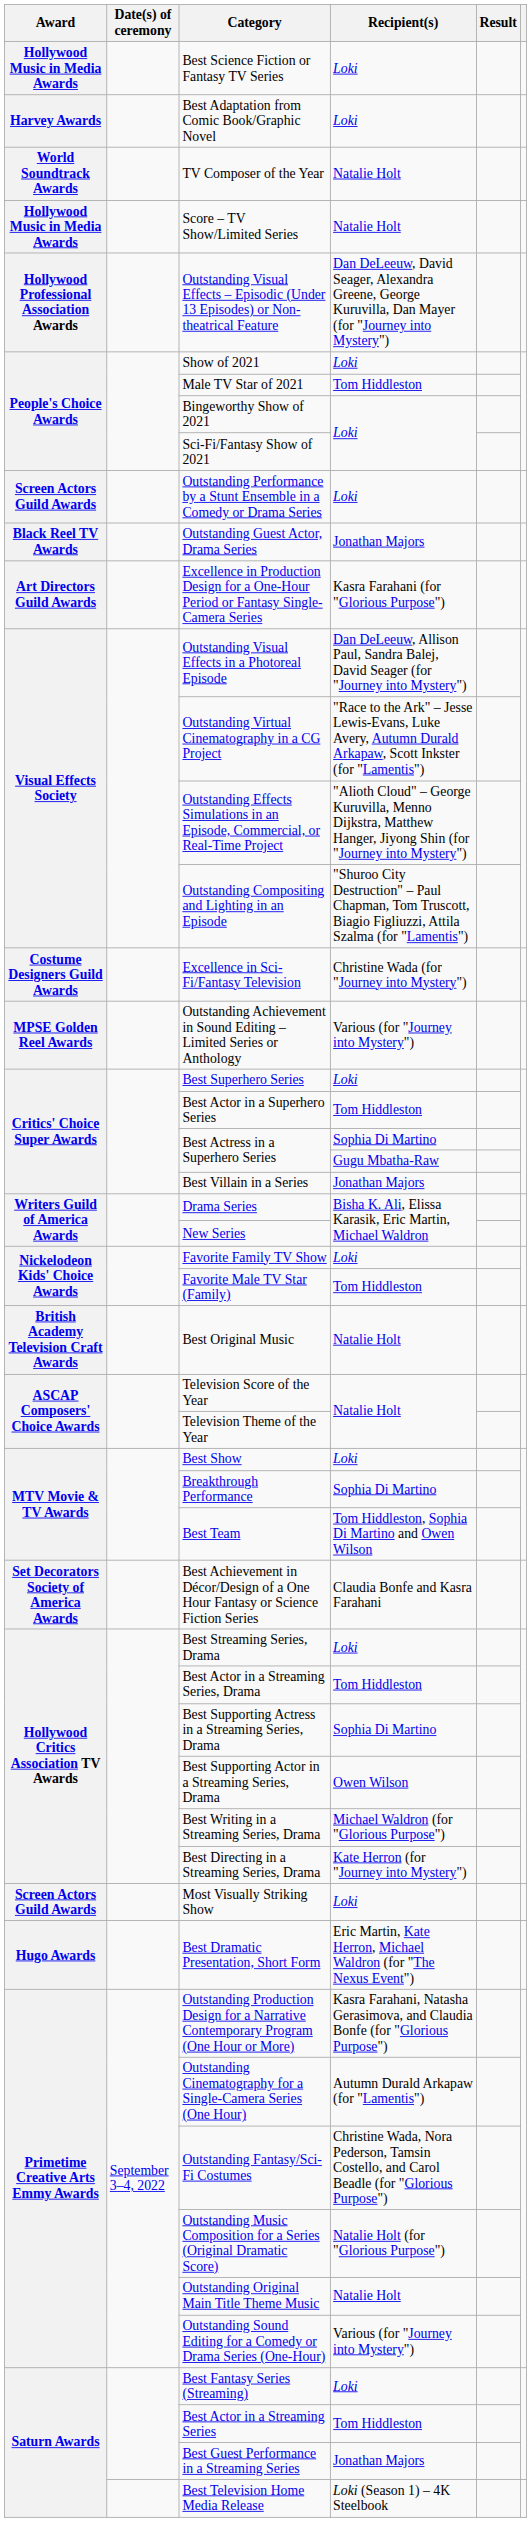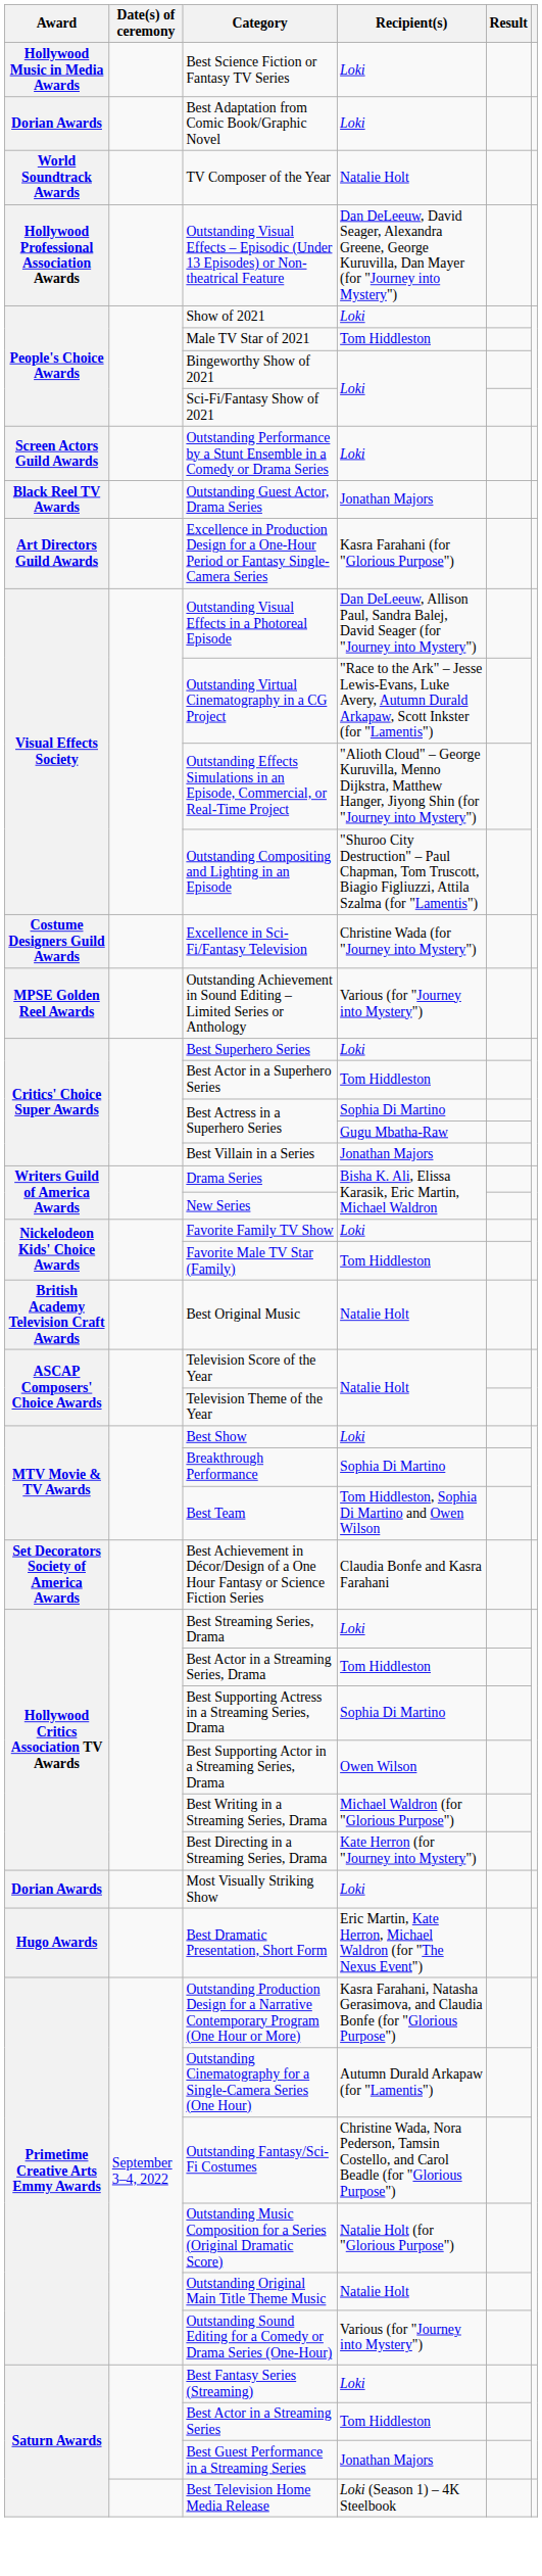 <table class="wikitable plainrowheaders sortable col6center">
 <tr>
 <th scope="col">Award</th>
 <th scope="col">Date(s) of ceremony</th>
 <th scope="col">Category</th>
 <th scope="col">Recipient(s)</th>
 <th scope="col">Result</th>
 <th scope="col" class="unsortable"></th>
 </tr>
 <tr>
 <th scope="row" style="text-align:center;"><a href='#'>Hollywood Music in Media Awards</a></th>
 <td></td>
 <td>Best Science Fiction or Fantasy TV Series</td>
 <td><em><a href='#'>Loki</a></em></td>
 <td></td>
 <td></td>
 </tr>
 <tr>
-<th scope="row" style="text-align:center;"><a href='#'>Harvey Awards</a></th>
+<th scope="row" style="text-align:center;"><a href='#'>Dorian Awards</a></th>
 <td></td>
 <td>Best Adaptation from Comic Book/Graphic Novel</td>
 <td><em><a href='#'>Loki</a></em></td>
 <td></td>
 <td></td>
 </tr>
 <tr>
 <th scope="row" style="text-align:center;"><a href='#'>World Soundtrack Awards</a></th>
 <td></td>
 <td>TV Composer of the Year</td>
-<td><a href='#'>Natalie Holt</a></td>
-<td></td>
-<td></td>
-</tr>
-<tr>
-<th scope="row" style="text-align:center;"><a href='#'>Hollywood Music in Media Awards</a></th>
-<td></td>
-<td>Score – TV Show/Limited Series</td>
 <td><a href='#'>Natalie Holt</a></td>
 <td></td>
 <td></td>
 </tr>
 <tr>
 <th scope="row" style="text-align:center;"><a href='#'>Hollywood Professional Association</a> Awards</th>
 <td></td>
 <td><a href='#'>Outstanding Visual Effects – Episodic (Under 13 Episodes) or Non-theatrical Feature</a></td>
 <td><a href='#'>Dan DeLeeuw</a>, David Seager, Alexandra Greene, George Kuruvilla, Dan Mayer (for "<a href='#'>Journey into Mystery</a>")</td>
 <td></td>
 <td></td>
 </tr>
 <tr>
 <th rowspan="4" scope="row" style="text-align:center;"><a href='#'>People's Choice Awards</a></th>
 <td rowspan="4"><a href='#'></a></td>
 <td>Show of 2021</td>
 <td><em><a href='#'>Loki</a></em></td>
 <td></td>
 <td rowspan="4"></td>
 </tr>
 <tr>
 <td>Male TV Star of 2021</td>
 <td><a href='#'>Tom Hiddleston</a></td>
 <td></td>
 </tr>
 <tr>
 <td>Bingeworthy Show of 2021</td>
 <td rowspan="2"><em><a href='#'>Loki</a></em></td>
 <td></td>
 </tr>
 <tr>
 <td>Sci-Fi/Fantasy Show of 2021</td>
 <td></td>
 </tr>
 <tr>
 <th scope="row" style="text-align:center;"><a href='#'>Screen Actors Guild Awards</a></th>
 <td><a href='#'></a></td>
 <td><a href='#'>Outstanding Performance by a Stunt Ensemble in a Comedy or Drama Series</a></td>
 <td><em><a href='#'>Loki</a></em></td>
 <td></td>
 <td></td>
 </tr>
 <tr>
 <th scope="row" style="text-align:center;"><a href='#'>Black Reel TV Awards</a></th>
 <td><a href='#'></a></td>
 <td><a href='#'>Outstanding Guest Actor, Drama Series</a></td>
 <td><a href='#'>Jonathan Majors</a></td>
 <td></td>
 <td></td>
 </tr>
 <tr>
 <th scope="row" style="text-align:center;"><a href='#'>Art Directors Guild Awards</a></th>
 <td></td>
 <td><a href='#'>Excellence in Production Design for a One-Hour Period or Fantasy Single-Camera Series</a></td>
 <td>Kasra Farahani (for "<a href='#'>Glorious Purpose</a>")</td>
 <td></td>
 <td></td>
 </tr>
 <tr>
 <th rowspan="4" scope="row" style="text-align: center;"><a href='#'>Visual Effects Society</a></th>
 <td rowspan="4"><a href='#'></a></td>
 <td><a href='#'>Outstanding Visual Effects in a Photoreal Episode</a></td>
 <td><a href='#'>Dan DeLeeuw</a>, Allison Paul, Sandra Balej, David Seager (for "<a href='#'>Journey into Mystery</a>")</td>
 <td></td>
 <td rowspan="4"></td>
 </tr>
 <tr>
 <td><a href='#'>Outstanding Virtual Cinematography in a CG Project</a></td>
 <td>"Race to the Ark" – Jesse Lewis-Evans, Luke Avery, <a href='#'>Autumn Durald Arkapaw</a>, Scott Inkster (for "<a href='#'>Lamentis</a>")</td>
 <td></td>
 </tr>
 <tr>
 <td><a href='#'>Outstanding Effects Simulations in an Episode, Commercial, or Real-Time Project</a></td>
 <td>"Alioth Cloud" – George Kuruvilla, Menno Dijkstra, Matthew Hanger, Jiyong Shin (for "<a href='#'>Journey into Mystery</a>")</td>
 <td></td>
 </tr>
 <tr>
 <td><a href='#'>Outstanding Compositing and Lighting in an Episode</a></td>
 <td>"Shuroo City Destruction" – Paul Chapman, Tom Truscott, Biagio Figliuzzi, Attila Szalma (for "<a href='#'>Lamentis</a>")</td>
 <td></td>
 </tr>
 <tr>
 <th scope="row" style="text-align:center;"><a href='#'>Costume Designers Guild Awards</a></th>
 <td><a href='#'></a></td>
 <td><a href='#'>Excellence in Sci-Fi/Fantasy Television</a></td>
 <td>Christine Wada (for "<a href='#'>Journey into Mystery</a>")</td>
 <td></td>
 <td><br></td>
 </tr>
 <tr>
 <th scope="row" style="text-align:center;"><a href='#'>MPSE Golden Reel Awards</a></th>
 <td><a href='#'></a></td>
 <td>Outstanding Achievement in Sound Editing – Limited Series or Anthology</td>
 <td>Various (for "<a href='#'>Journey into Mystery</a>")</td>
 <td></td>
 <td></td>
 </tr>
 <tr>
 <th rowspan="5" scope="row" style="text-align: center;"><a href='#'>Critics' Choice Super Awards</a></th>
 <td rowspan="5"><a href='#'></a></td>
 <td><a href='#'>Best Superhero Series</a></td>
 <td><em><a href='#'>Loki</a></em></td>
 <td></td>
 <td rowspan="5"></td>
 </tr>
 <tr>
 <td>Best Actor in a Superhero Series</td>
 <td><a href='#'>Tom Hiddleston</a></td>
 <td></td>
 </tr>
 <tr>
 <td rowspan="2">Best Actress in a Superhero Series</td>
 <td><a href='#'>Sophia Di Martino</a></td>
 <td></td>
 </tr>
 <tr>
 <td><a href='#'>Gugu Mbatha-Raw</a></td>
 <td></td>
 </tr>
 <tr>
 <td>Best Villain in a Series</td>
 <td><a href='#'>Jonathan Majors</a></td>
 <td></td>
 </tr>
 <tr>
 <th rowspan="2" scope="row" style="text-align:center;"><a href='#'>Writers Guild of America Awards</a></th>
 <td rowspan="2"><a href='#'></a></td>
 <td><a href='#'>Drama Series</a></td>
 <td rowspan="2"><a href='#'>Bisha K. Ali</a>, Elissa Karasik, Eric Martin, <a href='#'>Michael Waldron</a></td>
 <td></td>
 <td rowspan="2"></td>
 </tr>
 <tr>
 <td><a href='#'>New Series</a></td>
 <td></td>
 </tr>
 <tr>
 <th rowspan="2" scope="row" style="text-align:center;"><a href='#'>Nickelodeon Kids' Choice Awards</a></th>
 <td rowspan="2"><a href='#'></a></td>
 <td><a href='#'>Favorite Family TV Show</a></td>
 <td><em><a href='#'>Loki</a></em></td>
 <td></td>
 <td rowspan="2"></td>
 </tr>
 <tr>
 <td><a href='#'>Favorite Male TV Star (Family)</a></td>
 <td><a href='#'>Tom Hiddleston</a></td>
 <td></td>
 </tr>
 <tr>
 <th scope="row" style="text-align:center;"><a href='#'>British Academy Television Craft Awards</a></th>
 <td><a href='#'></a></td>
 <td>Best Original Music</td>
 <td><a href='#'>Natalie Holt</a></td>
 <td></td>
 <td></td>
 </tr>
 <tr>
 <th rowspan="2" scope="row" style="text-align:center;"><a href='#'>ASCAP Composers' Choice Awards</a></th>
 <td rowspan="2"></td>
 <td>Television Score of the Year</td>
 <td rowspan="2"><a href='#'>Natalie Holt</a></td>
 <td></td>
 <td rowspan="2"></td>
 </tr>
 <tr>
 <td>Television Theme of the Year</td>
 <td></td>
 </tr>
 <tr>
 <th rowspan="3" scope="row" style="text-align:center;"><a href='#'>MTV Movie & TV Awards</a></th>
 <td rowspan="3"><a href='#'></a></td>
 <td><a href='#'>Best Show</a></td>
 <td><em><a href='#'>Loki</a></em></td>
 <td></td>
 <td rowspan="3"></td>
 </tr>
 <tr>
 <td><a href='#'>Breakthrough Performance</a></td>
 <td><a href='#'>Sophia Di Martino</a></td>
 <td></td>
 </tr>
 <tr>
 <td><a href='#'>Best Team</a></td>
 <td><a href='#'>Tom Hiddleston</a>, <a href='#'>Sophia Di Martino</a> and <a href='#'>Owen Wilson</a></td>
 <td></td>
 </tr>
 <tr>
 <th scope="row" style="text-align:center;"><a href='#'>Set Decorators Society of America Awards</a></th>
 <td><a href='#'></a></td>
 <td>Best Achievement in Décor/Design of a One Hour Fantasy or Science Fiction Series</td>
 <td>Claudia Bonfe and Kasra Farahani</td>
 <td></td>
 <td></td>
 </tr>
 <tr>
 <th rowspan="6" scope="row" style="text-align:center;"><a href='#'>Hollywood Critics Association</a> TV Awards</th>
 <td rowspan="6"><a href='#'></a></td>
 <td>Best Streaming Series, Drama</td>
 <td><em><a href='#'>Loki</a></em></td>
 <td></td>
 <td rowspan="6"></td>
 </tr>
 <tr>
 <td>Best Actor in a Streaming Series, Drama</td>
 <td><a href='#'>Tom Hiddleston</a></td>
 <td></td>
 </tr>
 <tr>
 <td>Best Supporting Actress in a Streaming Series, Drama</td>
 <td><a href='#'>Sophia Di Martino</a></td>
 <td></td>
 </tr>
 <tr>
 <td>Best Supporting Actor in a Streaming Series, Drama</td>
 <td><a href='#'>Owen Wilson</a></td>
 <td></td>
 </tr>
 <tr>
 <td>Best Writing in a Streaming Series, Drama</td>
 <td><a href='#'>Michael Waldron</a> (for "<a href='#'>Glorious Purpose</a>")</td>
 <td></td>
 </tr>
 <tr>
 <td>Best Directing in a Streaming Series, Drama</td>
 <td><a href='#'>Kate Herron</a> (for "<a href='#'>Journey into Mystery</a>")</td>
 <td></td>
 </tr>
 <tr>
-<th scope="row" style="text-align:center;"><a href='#'>Screen Actors Guild Awards</a></th>
+<th scope="row" style="text-align:center;"><a href='#'>Dorian Awards</a></th>
 <td></td>
 <td>Most Visually Striking Show</td>
 <td><a href='#'><em>Loki</em></a></td>
 <td></td>
 <td></td>
 </tr>
 <tr>
 <th scope="row" style="text-align:center;"><a href='#'>Hugo Awards</a></th>
 <td></td>
 <td><a href='#'>Best Dramatic Presentation, Short Form</a></td>
 <td>Eric Martin, <a href='#'>Kate Herron</a>, <a href='#'>Michael Waldron</a> (for "<a href='#'>The Nexus Event</a>")</td>
 <td></td>
 <td></td>
 </tr>
 <tr>
 <th rowspan="6" scope="row" style="text-align:center;"><a href='#'>Primetime Creative Arts Emmy Awards</a></th>
 <td rowspan="6"><a href='#'>September 3–4, 2022</a></td>
 <td><a href='#'>Outstanding Production Design for a Narrative Contemporary Program (One Hour or More)</a></td>
 <td>Kasra Farahani, Natasha Gerasimova, and Claudia Bonfe (for "<a href='#'>Glorious Purpose</a>")</td>
 <td></td>
 <td rowspan="6"></td>
 </tr>
 <tr>
 <td><a href='#'>Outstanding Cinematography for a Single-Camera Series (One Hour)</a></td>
 <td>Autumn Durald Arkapaw (for "<a href='#'>Lamentis</a>")</td>
 <td></td>
 </tr>
 <tr>
 <td><a href='#'>Outstanding Fantasy/Sci-Fi Costumes</a></td>
 <td>Christine Wada, Nora Pederson, Tamsin Costello, and Carol Beadle (for "<a href='#'>Glorious Purpose</a>")</td>
 <td></td>
 </tr>
 <tr>
 <td><a href='#'>Outstanding Music Composition for a Series (Original Dramatic Score)</a></td>
 <td><a href='#'>Natalie Holt</a> (for "<a href='#'>Glorious Purpose</a>")</td>
 <td></td>
 </tr>
 <tr>
 <td><a href='#'>Outstanding Original Main Title Theme Music</a></td>
 <td><a href='#'>Natalie Holt</a></td>
 <td></td>
 </tr>
 <tr>
 <td><a href='#'>Outstanding Sound Editing for a Comedy or Drama Series (One-Hour)</a></td>
 <td>Various (for "<a href='#'>Journey into Mystery</a>")</td>
 <td></td>
 </tr>
 <tr>
 <th rowspan="4" scope="row" style="text-align: center;"><a href='#'>Saturn Awards</a></th>
 <td rowspan="3"><a href='#'></a></td>
 <td><a href='#'>Best Fantasy Series (Streaming)</a></td>
 <td><em><a href='#'>Loki</a></em></td>
 <td></td>
 <td rowspan="3"></td>
 </tr>
 <tr>
 <td><a href='#'>Best Actor in a Streaming Series</a></td>
 <td><a href='#'>Tom Hiddleston</a></td>
 <td></td>
 </tr>
 <tr>
 <td><a href='#'>Best Guest Performance in a Streaming Series</a></td>
 <td><a href='#'>Jonathan Majors</a></td>
 <td></td>
 </tr>
 <tr>
 <td><a href='#'></a></td>
 <td><a href='#'>Best Television Home Media Release</a></td>
 <td><em>Loki</em> (Season 1) – 4K Steelbook</td>
 <td></td>
 <td></td>
 </tr>
 </table>
